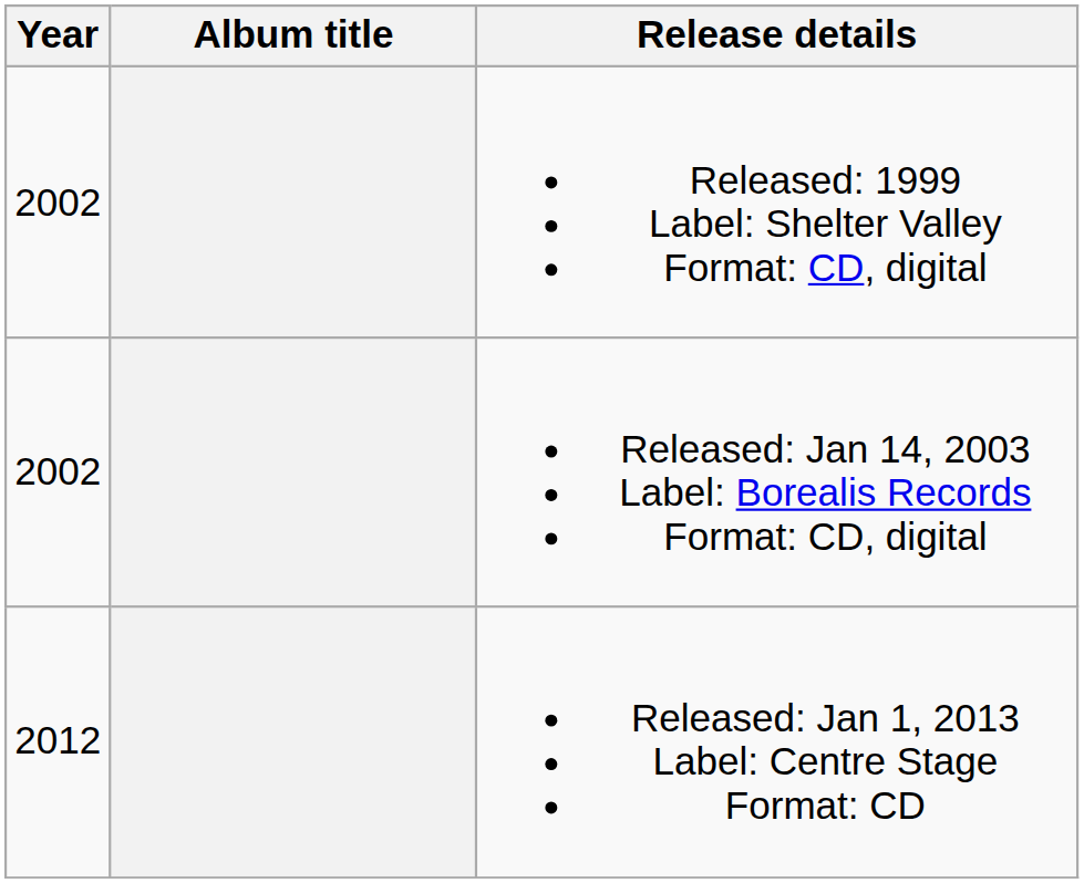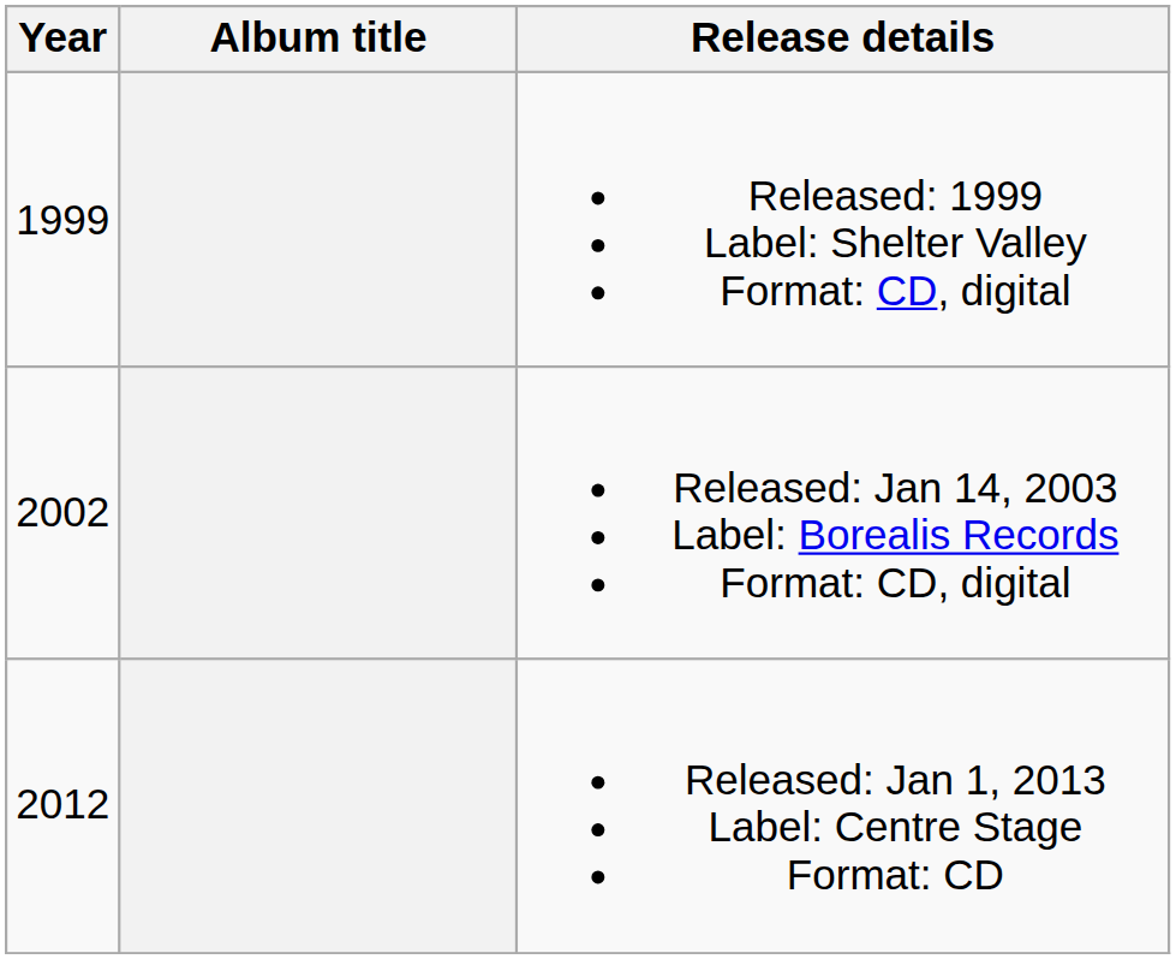 <table class="wikitable plainrowheaders" style="text-align:center;">
 <tr>
 <th>Year</th>
 <th scope="col" rowspan="1" style="width:9em;">Album title</th>
 <th scope="col" rowspan="1" style="width:15em;">Release details</th>
 </tr>
 <tr>
-<td>2002</td>
+<td>1999</td>
 <th></th>
 <td><br><ul><li>Released: 1999</li><li>Label: Shelter Valley</li><li>Format: <a href='#'>CD</a>, digital</li></ul></td>
 </tr>
 <tr>
 <td>2002</td>
 <th></th>
 <td><br><ul><li>Released: Jan 14, 2003</li><li>Label: <a href='#'>Borealis Records</a></li><li>Format: CD, digital</li></ul></td>
 </tr>
 <tr>
 <td>2012</td>
 <th></th>
 <td><br><ul><li>Released: Jan 1, 2013</li><li>Label: Centre Stage</li><li>Format: CD</li></ul></td>
 </tr>
 <tr>
 </tr>
 </table>
